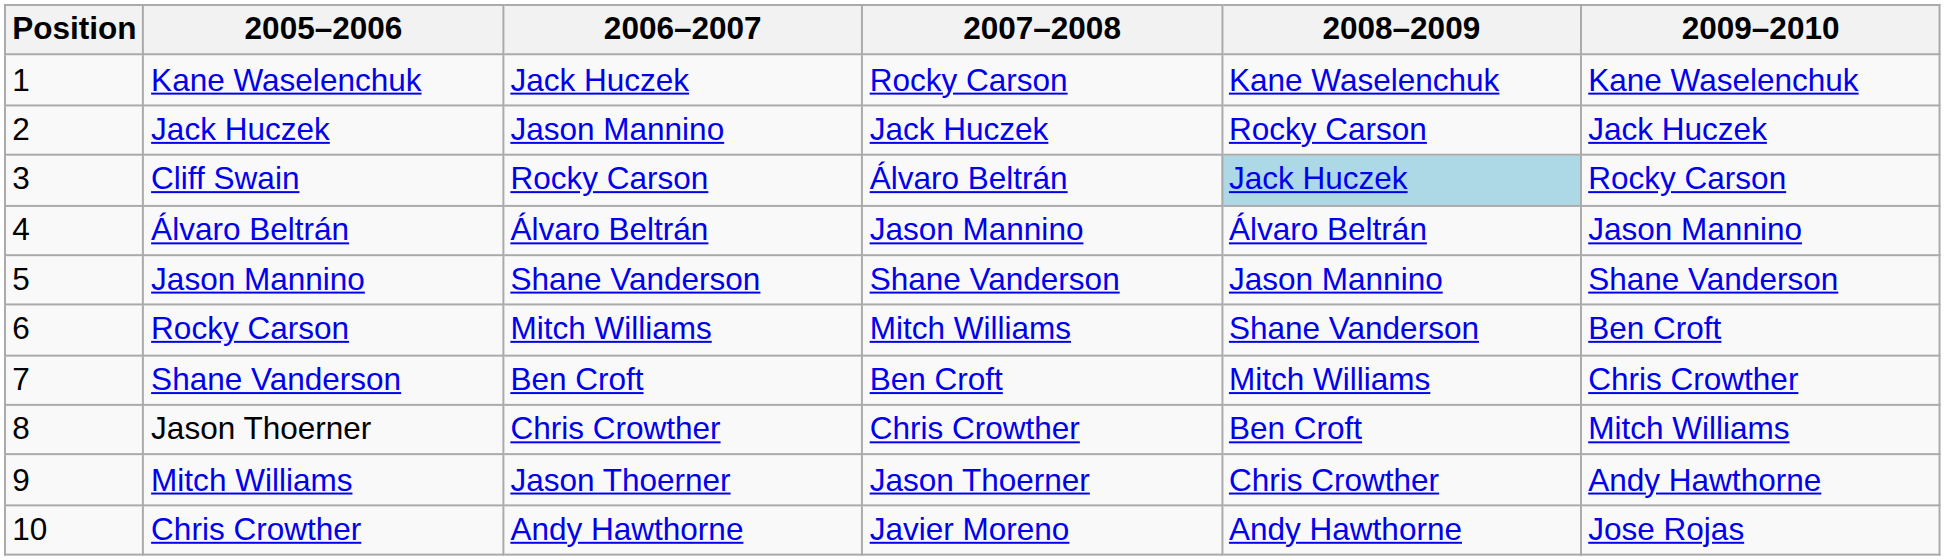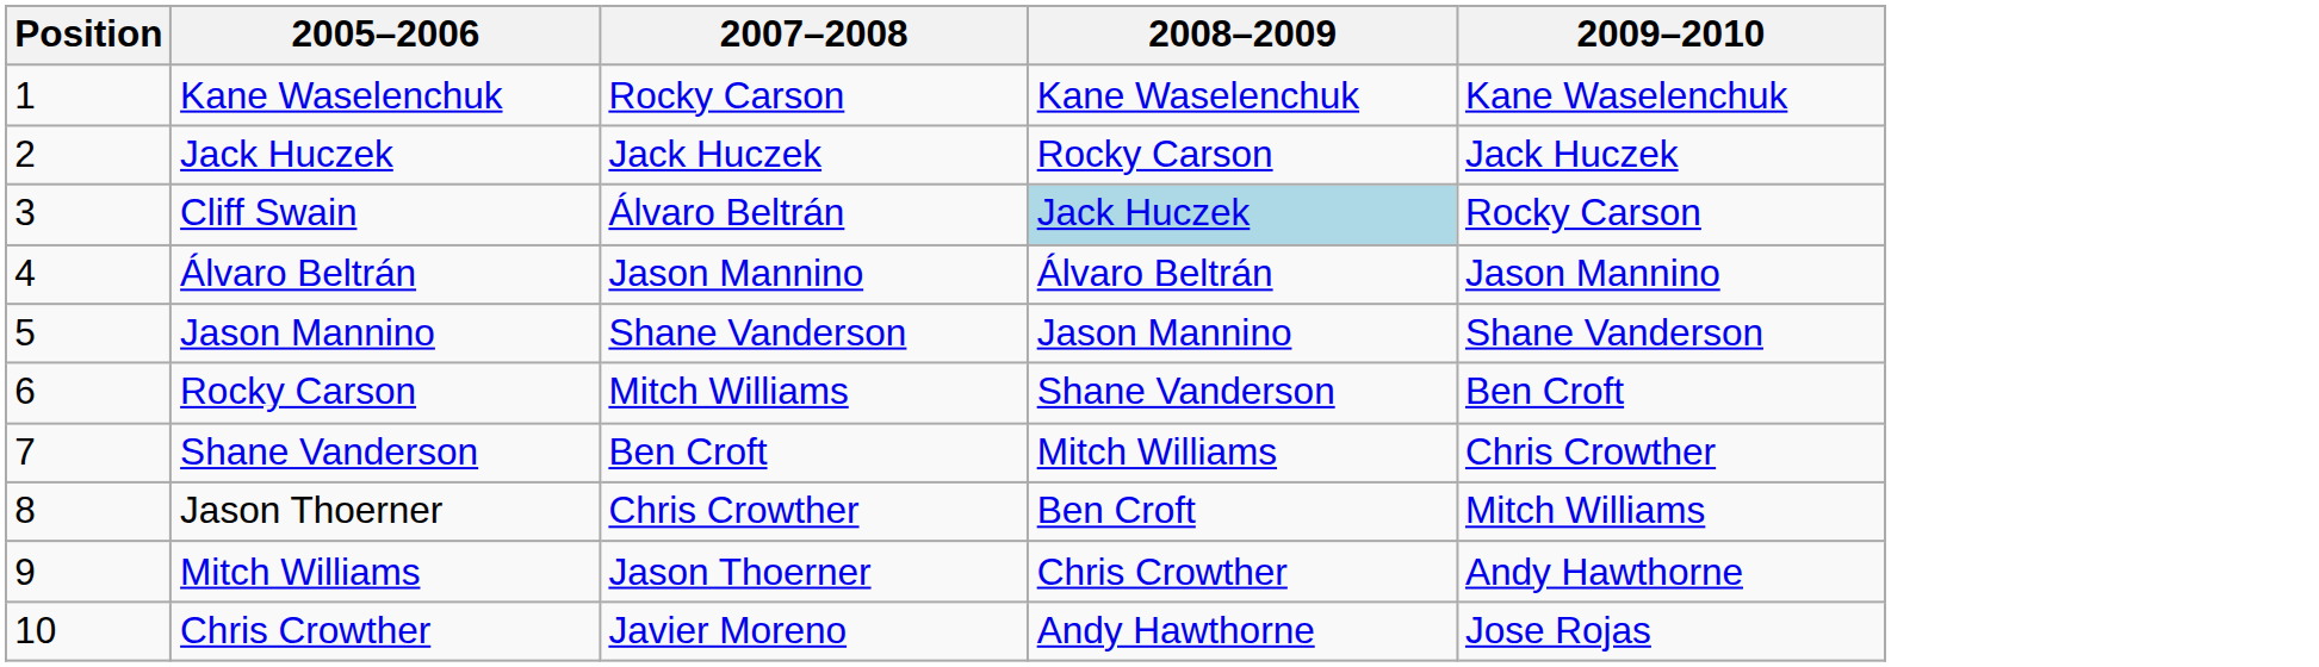 <table class="wikitable" border="1">
 <tr>
 <th>Position</th>
 <th width="175">2005–2006</th>
-<th width="175">2006–2007</th>
 <th width="175">2007–2008</th>
 <th width="175">2008–2009</th>
 <th width="175">2009–2010</th>
 </tr>
 <tr>
 <td>1</td>
 <td> <a href='#'>Kane Waselenchuk</a></td>
-<td> <a href='#'>Jack Huczek</a></td>
 <td> <a href='#'>Rocky Carson</a></td>
 <td> <a href='#'>Kane Waselenchuk</a></td>
 <td> <a href='#'>Kane Waselenchuk</a></td>
 </tr>
 <tr>
 <td>2</td>
 <td> <a href='#'>Jack Huczek</a></td>
-<td> <a href='#'>Jason Mannino</a></td>
 <td> <a href='#'>Jack Huczek</a></td>
 <td> <a href='#'>Rocky Carson</a></td>
 <td> <a href='#'>Jack Huczek</a></td>
 </tr>
 <tr>
 <td>3</td>
 <td> <a href='#'>Cliff Swain</a></td>
-<td> <a href='#'>Rocky Carson</a></td>
 <td> <a href='#'>Álvaro Beltrán</a></td>
 <td style="background: lightblue;"> <a href='#'>Jack Huczek</a></td>
 <td> <a href='#'>Rocky Carson</a></td>
 </tr>
 <tr>
 <td>4</td>
-<td> <a href='#'>Álvaro Beltrán</a></td>
 <td> <a href='#'>Álvaro Beltrán</a></td>
 <td> <a href='#'>Jason Mannino</a></td>
 <td> <a href='#'>Álvaro Beltrán</a></td>
 <td> <a href='#'>Jason Mannino</a></td>
 </tr>
 <tr>
 <td>5</td>
 <td> <a href='#'>Jason Mannino</a></td>
 <td> <a href='#'>Shane Vanderson</a></td>
-<td> <a href='#'>Shane Vanderson</a></td>
 <td> <a href='#'>Jason Mannino</a></td>
 <td> <a href='#'>Shane Vanderson</a></td>
 </tr>
 <tr>
 <td>6</td>
 <td> <a href='#'>Rocky Carson</a></td>
-<td> <a href='#'>Mitch Williams</a></td>
 <td> <a href='#'>Mitch Williams</a></td>
 <td> <a href='#'>Shane Vanderson</a></td>
 <td> <a href='#'>Ben Croft</a></td>
 </tr>
 <tr>
 <td>7</td>
 <td> <a href='#'>Shane Vanderson</a></td>
 <td> <a href='#'>Ben Croft</a></td>
-<td> <a href='#'>Ben Croft</a></td>
 <td> <a href='#'>Mitch Williams</a></td>
 <td> <a href='#'>Chris Crowther</a></td>
 </tr>
 <tr>
 <td>8</td>
 <td> Jason Thoerner</td>
-<td> <a href='#'>Chris Crowther</a></td>
 <td> <a href='#'>Chris Crowther</a></td>
 <td> <a href='#'>Ben Croft</a></td>
 <td> <a href='#'>Mitch Williams</a></td>
 </tr>
 <tr>
 <td>9</td>
 <td> <a href='#'>Mitch Williams</a></td>
 <td> <a href='#'>Jason Thoerner</a></td>
-<td> <a href='#'>Jason Thoerner</a></td>
 <td> <a href='#'>Chris Crowther</a></td>
 <td> <a href='#'>Andy Hawthorne</a></td>
 </tr>
 <tr>
 <td>10</td>
 <td> <a href='#'>Chris Crowther</a></td>
-<td> <a href='#'>Andy Hawthorne</a></td>
 <td> <a href='#'>Javier Moreno</a></td>
 <td> <a href='#'>Andy Hawthorne</a></td>
 <td> <a href='#'>Jose Rojas</a></td>
 </tr>
 </table>
